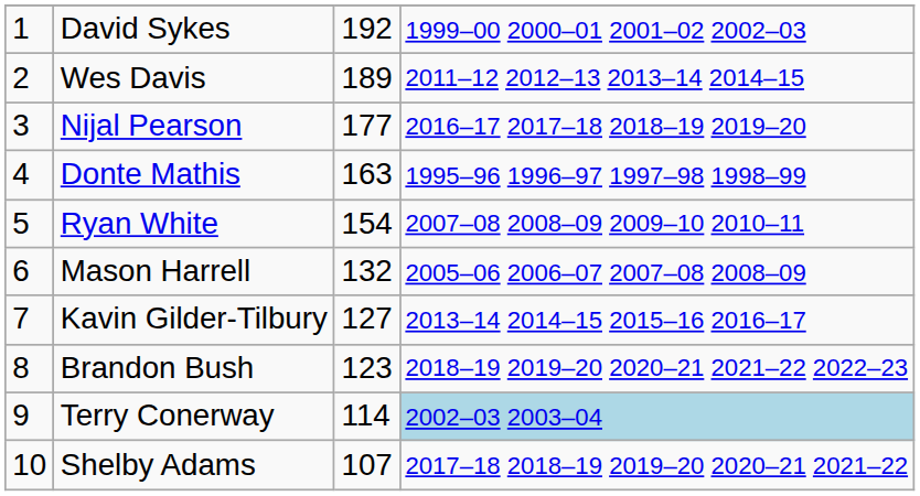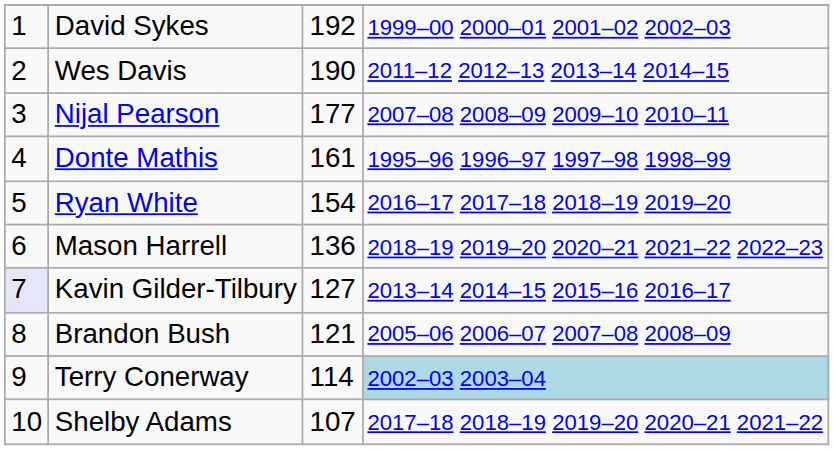 <table class="wikitable">
 <tr>
 </tr>
 <tr>
 <td>1</td>
 <td>David Sykes</td>
 <td>192</td>
 <td style="font-size:80%;"><a href='#'>1999–00</a> <a href='#'>2000–01</a> <a href='#'>2001–02</a> <a href='#'>2002–03</a></td>
 </tr>
 <tr>
 <td>2</td>
 <td>Wes Davis</td>
-<td>189</td>
+<td>190</td>
 <td style="font-size:80%;"><a href='#'>2011–12</a> <a href='#'>2012–13</a> <a href='#'>2013–14</a> <a href='#'>2014–15</a></td>
 </tr>
 <tr>
 <td>3</td>
 <td><a href='#'>Nijal Pearson</a></td>
 <td>177</td>
-<td style="font-size:80%;"><a href='#'>2016–17</a> <a href='#'>2017–18</a> <a href='#'>2018–19</a> <a href='#'>2019–20</a></td>
+<td style="font-size:80%;"><a href='#'>2007–08</a> <a href='#'>2008–09</a> <a href='#'>2009–10</a> <a href='#'>2010–11</a></td>
 </tr>
 <tr>
 <td>4</td>
 <td><a href='#'>Donte Mathis</a></td>
-<td>163</td>
+<td>161</td>
 <td style="font-size:80%;"><a href='#'>1995–96</a> <a href='#'>1996–97</a> <a href='#'>1997–98</a> <a href='#'>1998–99</a></td>
 </tr>
 <tr>
 <td>5</td>
 <td><a href='#'>Ryan White</a></td>
 <td>154</td>
-<td style="font-size:80%;"><a href='#'>2007–08</a> <a href='#'>2008–09</a> <a href='#'>2009–10</a> <a href='#'>2010–11</a></td>
+<td style="font-size:80%;"><a href='#'>2016–17</a> <a href='#'>2017–18</a> <a href='#'>2018–19</a> <a href='#'>2019–20</a></td>
 </tr>
 <tr>
 <td>6</td>
 <td>Mason Harrell</td>
-<td>132</td>
-<td style="font-size:80%;"><a href='#'>2005–06</a> <a href='#'>2006–07</a> <a href='#'>2007–08</a> <a href='#'>2008–09</a></td>
+<td>136</td>
+<td style="font-size:80%;"><a href='#'>2018–19</a> <a href='#'>2019–20</a> <a href='#'>2020–21</a> <a href='#'>2021–22</a> <a href='#'>2022–23</a></td>
 </tr>
 <tr>
-<td>7</td>
+<td style="background: lavender;">7</td>
 <td>Kavin Gilder-Tilbury</td>
 <td>127</td>
 <td style="font-size:80%;"><a href='#'>2013–14</a> <a href='#'>2014–15</a> <a href='#'>2015–16</a> <a href='#'>2016–17</a></td>
 </tr>
 <tr>
 <td>8</td>
 <td>Brandon Bush</td>
-<td>123</td>
-<td style="font-size:80%;"><a href='#'>2018–19</a> <a href='#'>2019–20</a> <a href='#'>2020–21</a> <a href='#'>2021–22</a> <a href='#'>2022–23</a></td>
+<td>121</td>
+<td style="font-size:80%;"><a href='#'>2005–06</a> <a href='#'>2006–07</a> <a href='#'>2007–08</a> <a href='#'>2008–09</a></td>
 </tr>
 <tr>
 <td>9</td>
 <td>Terry Conerway</td>
 <td>114</td>
 <td style="background: lightblue; font-size:80%;"><a href='#'>2002–03</a> <a href='#'>2003–04</a></td>
 </tr>
 <tr>
 <td>10</td>
 <td>Shelby Adams</td>
 <td>107</td>
 <td style="font-size:80%;"><a href='#'>2017–18</a> <a href='#'>2018–19</a> <a href='#'>2019–20</a> <a href='#'>2020–21</a> <a href='#'>2021–22</a></td>
 </tr>
 </table>
